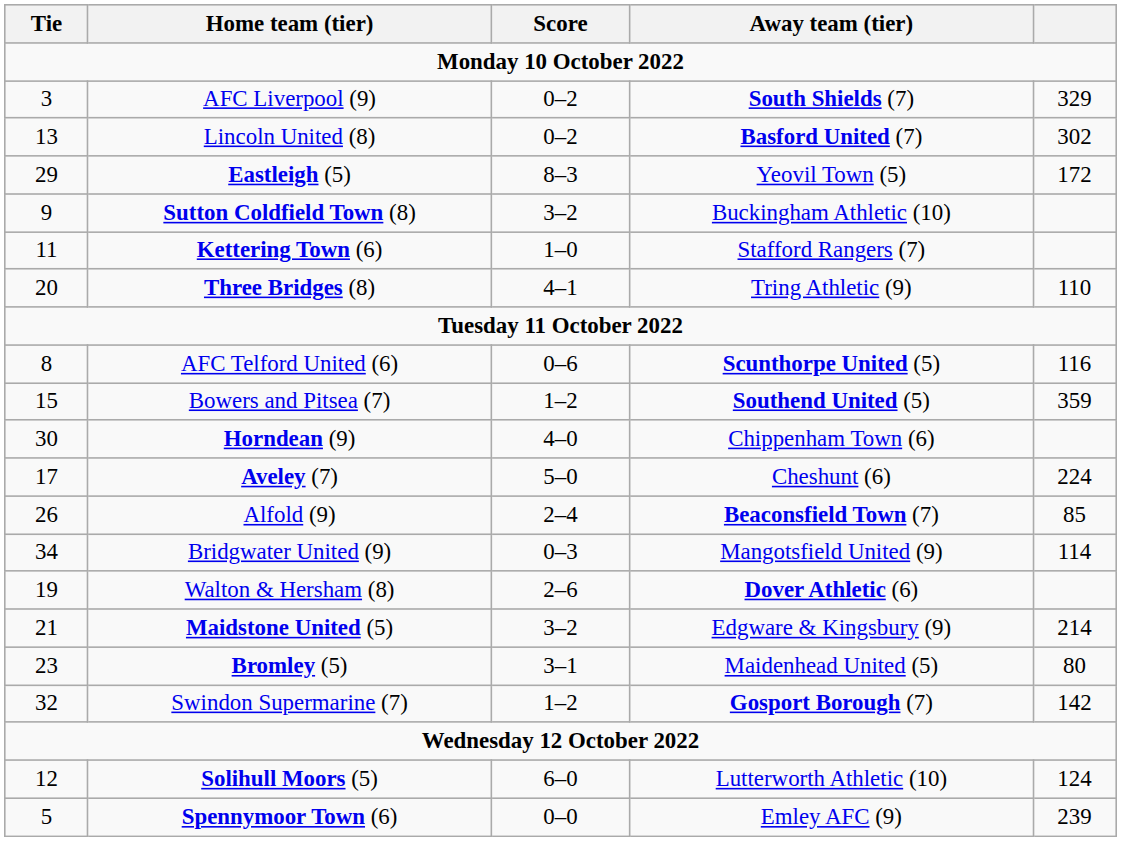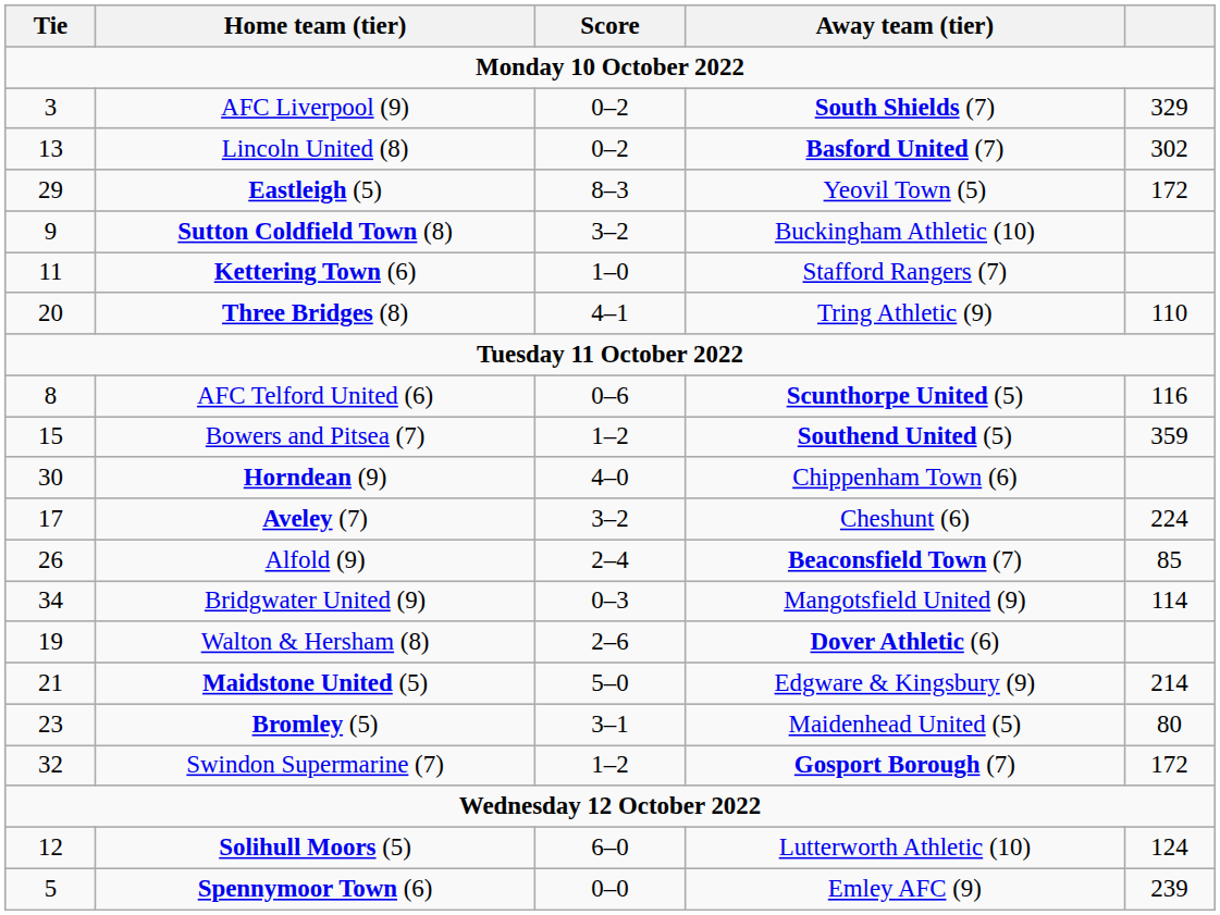 <table class="wikitable" style="width:700px;text-align:center;font-size:90%">
 <tr>
 <th scope="col" style="width: 7.50%">Tie</th>
 <th scope="col" style="width:36.25%">Home team (tier)</th>
 <th scope="col" style="width:12.50%">Score</th>
 <th scope="col" style="width:36.25%">Away team (tier)</th>
 <th scope="col" style="width: 7.50%"></th>
 </tr>
 <tr>
 <td colspan="5"><strong>Monday 10 October 2022</strong></td>
 </tr>
 <tr>
 <td>3</td>
 <td><a href='#'>AFC Liverpool</a> (9)</td>
 <td>0–2</td>
 <td><strong><a href='#'>South Shields</a></strong> (7)</td>
 <td>329</td>
 </tr>
 <tr>
 <td>13</td>
 <td><a href='#'>Lincoln United</a> (8)</td>
 <td>0–2</td>
 <td><strong><a href='#'>Basford United</a></strong> (7)</td>
 <td>302</td>
 </tr>
 <tr>
 <td>29</td>
 <td><strong><a href='#'>Eastleigh</a></strong> (5)</td>
 <td>8–3</td>
 <td><a href='#'>Yeovil Town</a> (5)</td>
 <td>172</td>
 </tr>
 <tr>
 <td>9</td>
 <td><strong><a href='#'>Sutton Coldfield Town</a></strong> (8)</td>
 <td>3–2</td>
 <td><a href='#'>Buckingham Athletic</a> (10)</td>
 <td></td>
 </tr>
 <tr>
 <td>11</td>
 <td><strong><a href='#'>Kettering Town</a></strong> (6)</td>
 <td>1–0</td>
 <td><a href='#'>Stafford Rangers</a> (7)</td>
 <td></td>
 </tr>
 <tr>
 <td>20</td>
 <td><strong><a href='#'>Three Bridges</a></strong> (8)</td>
 <td>4–1</td>
 <td><a href='#'>Tring Athletic</a> (9)</td>
 <td>110</td>
 </tr>
 <tr>
 <td colspan="5"><strong>Tuesday 11 October 2022</strong></td>
 </tr>
 <tr>
 <td>8</td>
 <td><a href='#'>AFC Telford United</a> (6)</td>
 <td>0–6</td>
 <td><strong><a href='#'>Scunthorpe United</a></strong> (5)</td>
 <td>116</td>
 </tr>
 <tr>
 <td>15</td>
 <td><a href='#'>Bowers and Pitsea</a> (7)</td>
 <td>1–2</td>
 <td><strong><a href='#'>Southend United</a></strong> (5)</td>
 <td>359</td>
 </tr>
 <tr>
 <td>30</td>
 <td><strong><a href='#'>Horndean</a></strong> (9)</td>
 <td>4–0</td>
 <td><a href='#'>Chippenham Town</a> (6)</td>
 <td></td>
 </tr>
 <tr>
 <td>17</td>
 <td><strong><a href='#'>Aveley</a></strong> (7)</td>
-<td>5–0</td>
+<td>3–2</td>
 <td><a href='#'>Cheshunt</a> (6)</td>
 <td>224</td>
 </tr>
 <tr>
 <td>26</td>
 <td><a href='#'>Alfold</a> (9)</td>
 <td>2–4</td>
 <td><strong><a href='#'> Beaconsfield Town</a></strong> (7)</td>
 <td>85</td>
 </tr>
 <tr>
 <td>34</td>
 <td><a href='#'> Bridgwater United</a> (9)</td>
 <td>0–3</td>
 <td><a href='#'> Mangotsfield United</a> (9)</td>
 <td>114</td>
 </tr>
 <tr>
 <td>19</td>
 <td><a href='#'>Walton & Hersham</a> (8)</td>
 <td>2–6</td>
 <td><strong><a href='#'>Dover Athletic</a></strong> (6)</td>
 <td></td>
 </tr>
 <tr>
 <td>21</td>
 <td><strong><a href='#'>Maidstone United</a></strong> (5)</td>
-<td>3–2</td>
+<td>5–0</td>
 <td><a href='#'>Edgware & Kingsbury</a> (9)</td>
 <td>214</td>
 </tr>
 <tr>
 <td>23</td>
 <td><strong><a href='#'>Bromley</a></strong> (5)</td>
 <td>3–1</td>
 <td><a href='#'>Maidenhead United</a> (5)</td>
 <td>80</td>
 </tr>
 <tr>
 <td>32</td>
 <td><a href='#'> Swindon Supermarine</a> (7)</td>
 <td>1–2</td>
 <td><strong><a href='#'> Gosport Borough</a></strong> (7)</td>
-<td>142</td>
+<td>172</td>
 </tr>
 <tr>
 <td colspan="5"><strong>Wednesday 12 October 2022</strong></td>
 </tr>
 <tr>
 <td>12</td>
 <td><strong><a href='#'> Solihull Moors</a></strong> (5)</td>
 <td>6–0</td>
 <td><a href='#'> Lutterworth Athletic</a> (10)</td>
 <td>124</td>
 </tr>
 <tr>
 <td>5</td>
 <td><strong><a href='#'>Spennymoor Town</a></strong> (6)</td>
 <td>0–0 </td>
 <td><a href='#'>Emley AFC</a> (9)</td>
 <td>239</td>
 </tr>
 </table>
